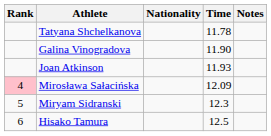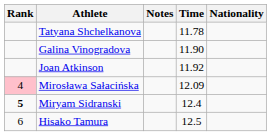 <table class="wikitable sortable" style="text-align:center">
 <tr>
 <th>Rank</th>
 <th>Athlete</th>
+<th>Notes</th>
+<th>Time</th>
 <th>Nationality</th>
-<th>Time</th>
-<th>Notes</th>
 </tr>
 <tr>
 <td></td>
 <td align=left><a href='#'>Tatyana Shchelkanova</a></td>
+<td></td>
+<td>11.78</td>
 <td align=left></td>
-<td>11.78</td>
-<td></td>
 </tr>
 <tr>
 <td></td>
 <td align=left><a href='#'>Galina Vinogradova</a></td>
+<td></td>
+<td>11.90</td>
 <td align=left></td>
-<td>11.90</td>
-<td></td>
 </tr>
 <tr>
 <td></td>
 <td align=left><a href='#'>Joan Atkinson</a></td>
+<td></td>
+<td>11.92</td>
 <td align=left></td>
-<td>11.93</td>
-<td></td>
 </tr>
 <tr>
 <td style="background: pink;">4</td>
 <td align=left><a href='#'>Mirosława Sałacińska</a></td>
+<td></td>
+<td>12.09</td>
 <td align=left></td>
-<td>12.09</td>
-<td></td>
 </tr>
 <tr>
-<td>5</td>
+<td><strong>5</strong></td>
 <td align=left><a href='#'>Miryam Sidranski</a></td>
+<td></td>
+<td>12.4</td>
 <td align=left></td>
-<td>12.3</td>
-<td></td>
 </tr>
 <tr>
 <td>6</td>
 <td align=left><a href='#'>Hisako Tamura</a></td>
+<td></td>
+<td>12.5</td>
 <td align=left></td>
-<td>12.5</td>
-<td></td>
 </tr>
 </table>
